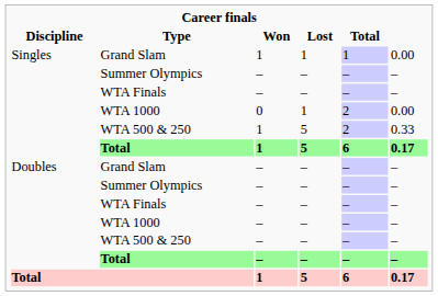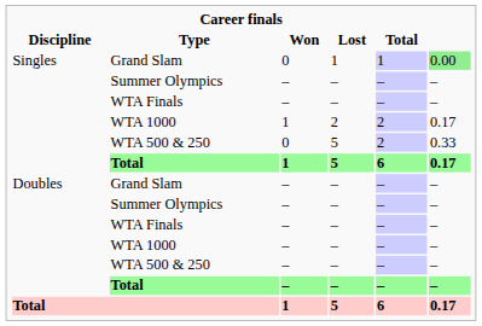 <table class="infobox vcard vevent nowrap" width="40%">
 <tr>
 <th colspan=6>Career finals</th>
 </tr>
 <tr>
 <th>Discipline</th>
 <th>Type</th>
 <th>Won</th>
 <th>Lost</th>
 <th>Total</th>
 <th></th>
 </tr>
 <tr>
 <td rowspan=6>Singles</td>
 <td>Grand Slam</td>
-<td>1</td>
+<td>0</td>
 <td>1</td>
 <td bgcolor=CCCCFF>1</td>
-<td>0.00</td>
+<td style="background: lightgreen;">0.00</td>
 </tr>
 <tr>
 <td>Summer Olympics</td>
 <td>–</td>
 <td>–</td>
 <td bgcolor=CCCCFF>–</td>
 <td>–</td>
 </tr>
 <tr>
 <td>WTA Finals</td>
 <td>–</td>
 <td>–</td>
 <td bgcolor=CCCCFF>–</td>
 <td>–</td>
 </tr>
 <tr>
 <td>WTA 1000</td>
-<td>0</td>
 <td>1</td>
+<td>2</td>
 <td style=background:#CCCCFF>2</td>
-<td>0.00</td>
+<td>0.17</td>
 </tr>
 <tr>
 <td>WTA 500 & 250</td>
-<td>1</td>
+<td>0</td>
 <td>5</td>
 <td style=background:#CCCCFF>2</td>
 <td>0.33</td>
 </tr>
 <tr style=background:#98FB98;font-weight:bold>
 <td>Total</td>
 <td>1</td>
 <td>5</td>
 <td>6</td>
 <td>0.17</td>
 </tr>
 <tr>
 <td rowspan=6>Doubles</td>
 <td>Grand Slam</td>
 <td>–</td>
 <td>–</td>
 <td style=background:#CCCCFF>–</td>
 <td>–</td>
 </tr>
 <tr>
 <td>Summer Olympics</td>
 <td>–</td>
 <td>–</td>
 <td style=background:#CCCCFF>–</td>
 <td>–</td>
 </tr>
 <tr>
 <td>WTA Finals</td>
 <td>–</td>
 <td>–</td>
 <td style=background:#CCCCFF>–</td>
 <td>–</td>
 </tr>
 <tr>
 <td>WTA 1000</td>
 <td>–</td>
 <td>–</td>
 <td style=background:#CCCCFF>–</td>
 <td>–</td>
 </tr>
 <tr>
 <td>WTA 500 & 250</td>
 <td>–</td>
 <td>–</td>
 <td style=background:#CCCCFF>–</td>
 <td>–</td>
 </tr>
 <tr style=background:#98FB98;font-weight:bold>
 <td>Total</td>
 <td>–</td>
 <td>–</td>
 <td>–</td>
 <td>–</td>
 </tr>
 <tr style=background:#FCC;font-weight:bold>
 <td colspan=2>Total</td>
 <td>1</td>
 <td>5</td>
 <td>6</td>
 <td>0.17</td>
 </tr>
 </table>
